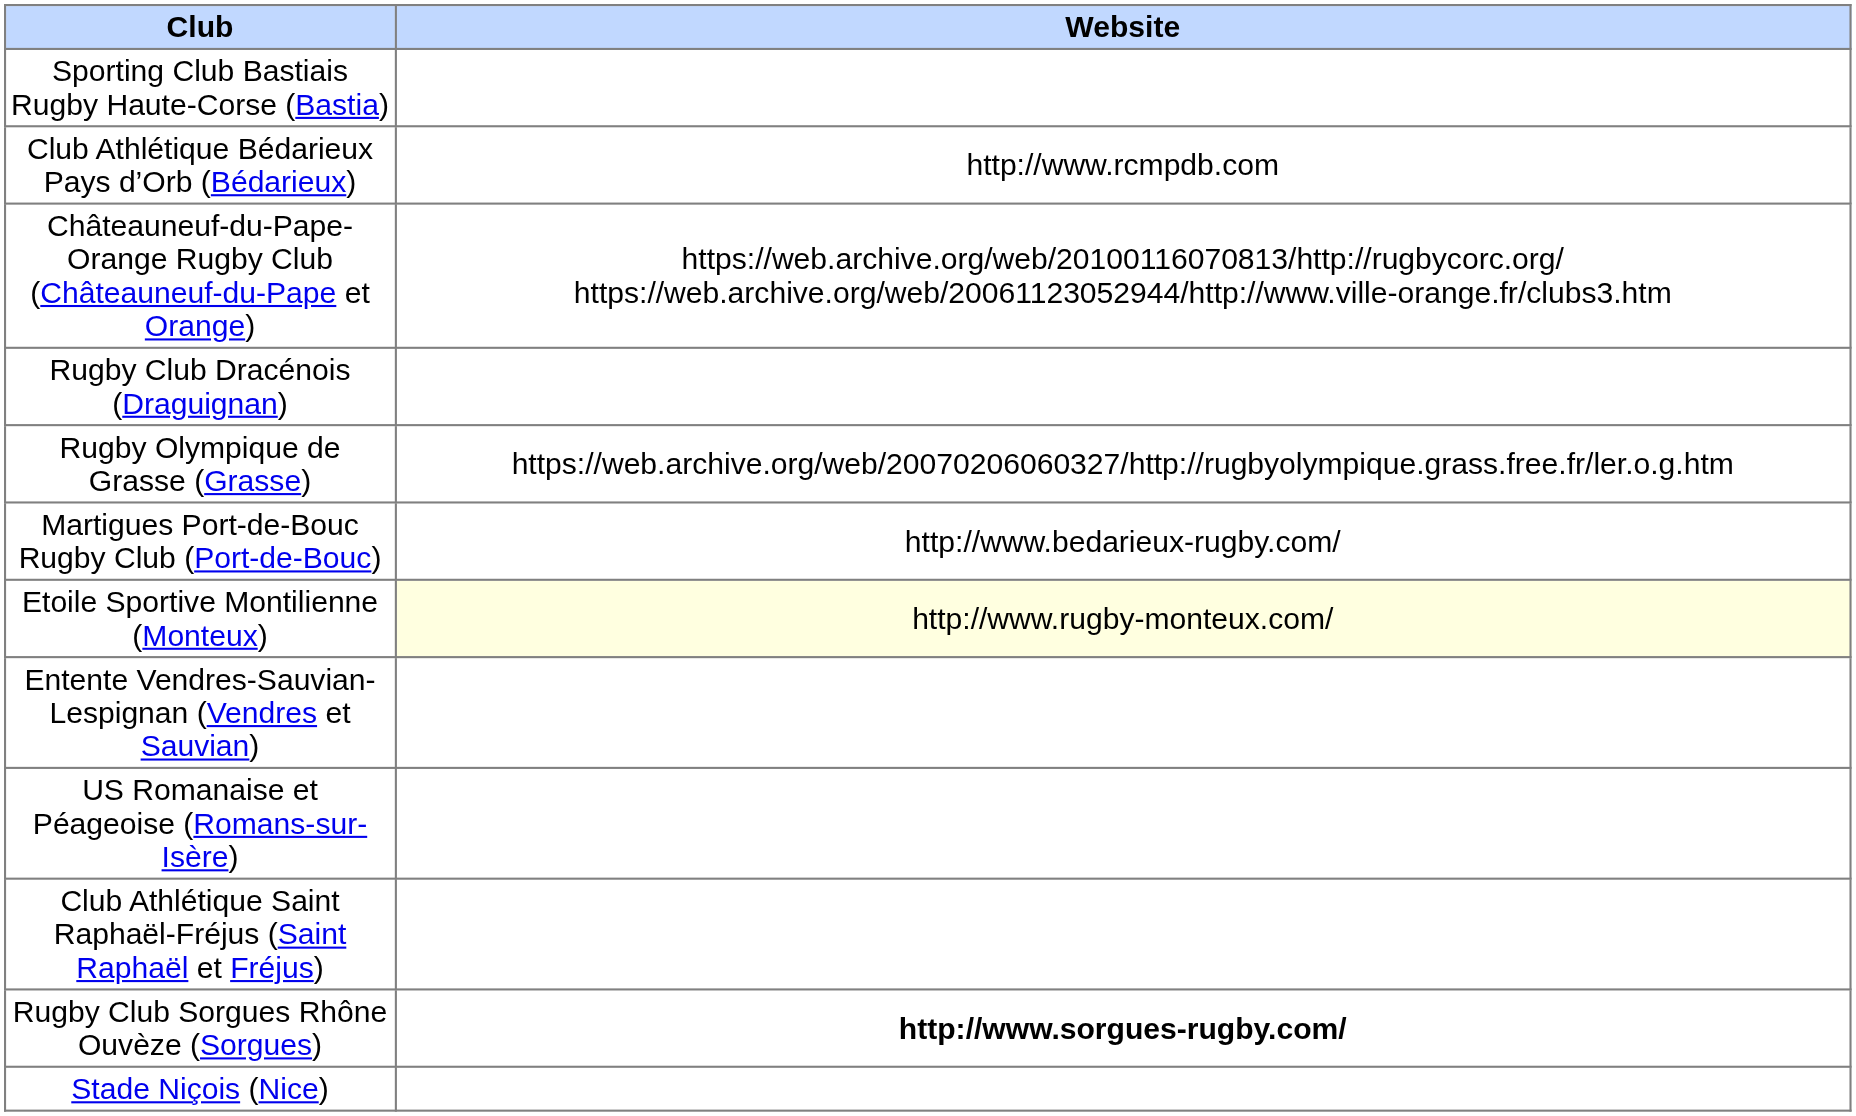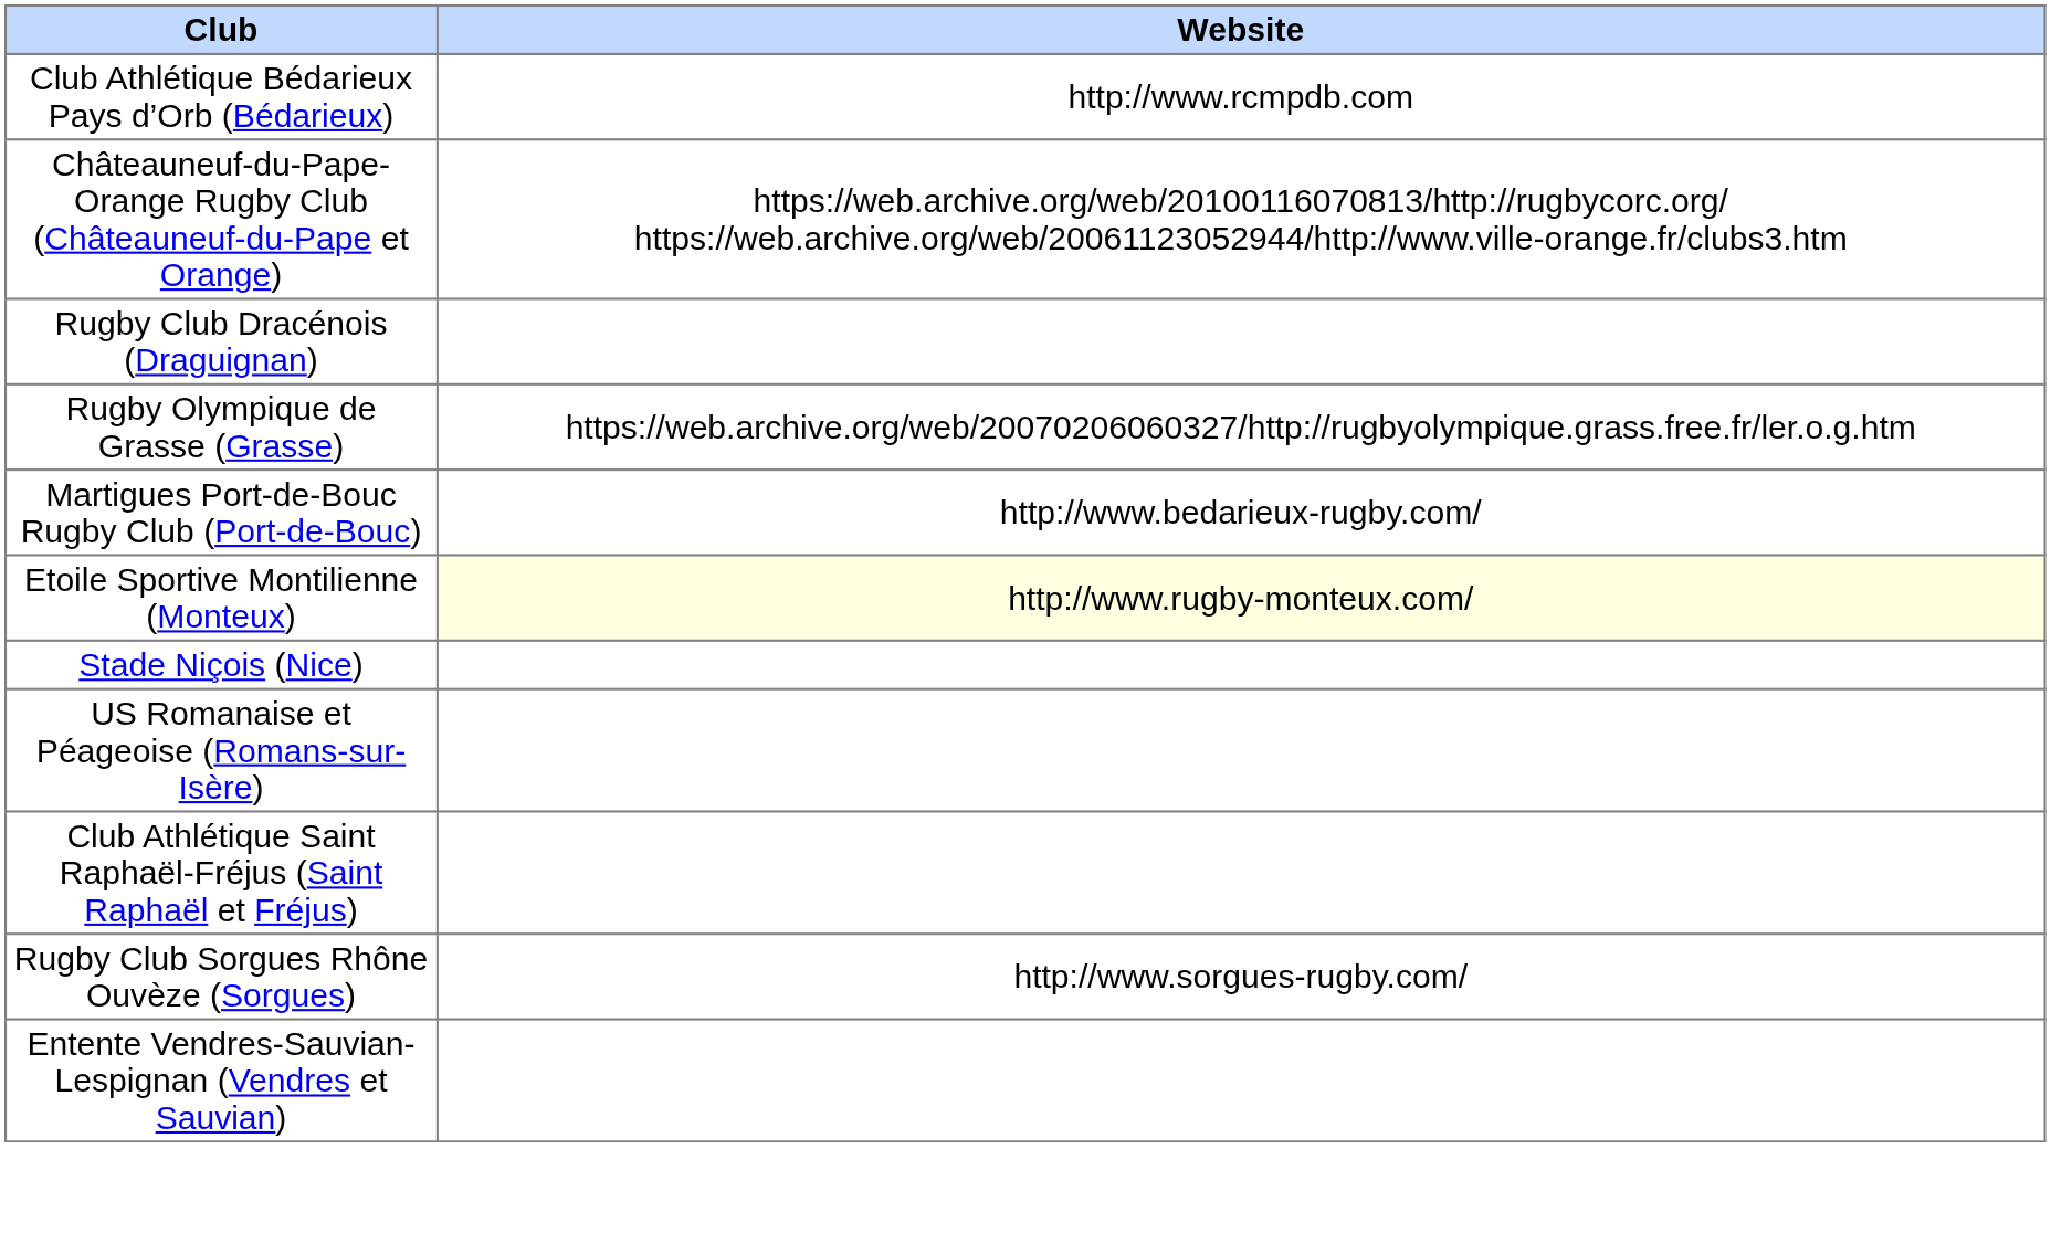 <table border=1 style="border-collapse:collapse; font-size:90%;" cellpadding=2 cellspacing=0 width=100%>
 <tr bgcolor=#C1D8FF align=center>
 <th>Club</th>
 <th>Website</th>
-</tr>
-<tr align=center>
-<td>Sporting Club Bastiais Rugby Haute-Corse (<a href='#'>Bastia</a>)</td>
-<td></td>
 </tr>
 <tr align=center>
 <td>Club Athlétique Bédarieux Pays d’Orb (<a href='#'>Bédarieux</a>)</td>
 <td>http://www.rcmpdb.com</td>
 </tr>
 <tr align=center>
 <td>Châteauneuf-du-Pape-Orange Rugby Club <br> (<a href='#'>Châteauneuf-du-Pape</a> et <a href='#'>Orange</a>)</td>
 <td>https://web.archive.org/web/20100116070813/http://rugbycorc.org/ https://web.archive.org/web/20061123052944/http://www.ville-orange.fr/clubs3.htm</td>
 </tr>
 <tr align=center>
 <td>Rugby Club Dracénois (<a href='#'>Draguignan</a>)</td>
 <td></td>
 </tr>
 <tr align=center>
 <td>Rugby Olympique de Grasse (<a href='#'>Grasse</a>)</td>
 <td>https://web.archive.org/web/20070206060327/http://rugbyolympique.grass.free.fr/ler.o.g.htm</td>
 </tr>
 <tr align=center>
 <td>Martigues Port-de-Bouc Rugby Club (<a href='#'>Port-de-Bouc</a>)</td>
 <td>http://www.bedarieux-rugby.com/</td>
 </tr>
 <tr align=center>
 <td>Etoile Sportive Montilienne (<a href='#'>Monteux</a>)</td>
 <td style="background: lightyellow;">http://www.rugby-monteux.com/ </td>
 </tr>
 <tr align=center>
-<td>Entente Vendres-Sauvian-Lespignan (<a href='#'>Vendres</a> et <a href='#'>Sauvian</a>)</td>
+<td><a href='#'>Stade Niçois</a> (<a href='#'>Nice</a>)</td>
 <td></td>
 </tr>
 <tr align=center>
 <td>US Romanaise et Péageoise (<a href='#'>Romans-sur-Isère</a>)</td>
 <td></td>
 </tr>
 <tr align=center>
 <td>Club Athlétique Saint Raphaël-Fréjus (<a href='#'>Saint Raphaël</a> et <a href='#'>Fréjus</a>)</td>
 <td></td>
 </tr>
 <tr align=center>
 <td>Rugby Club Sorgues Rhône Ouvèze (<a href='#'>Sorgues</a>)</td>
-<td><strong>http://www.sorgues-rugby.com/ </strong></td>
+<td>http://www.sorgues-rugby.com/ </td>
 </tr>
 <tr align=center>
-<td><a href='#'>Stade Niçois</a> (<a href='#'>Nice</a>)</td>
+<td>Entente Vendres-Sauvian-Lespignan (<a href='#'>Vendres</a> et <a href='#'>Sauvian</a>)</td>
 <td></td>
 </tr>
 </table>
